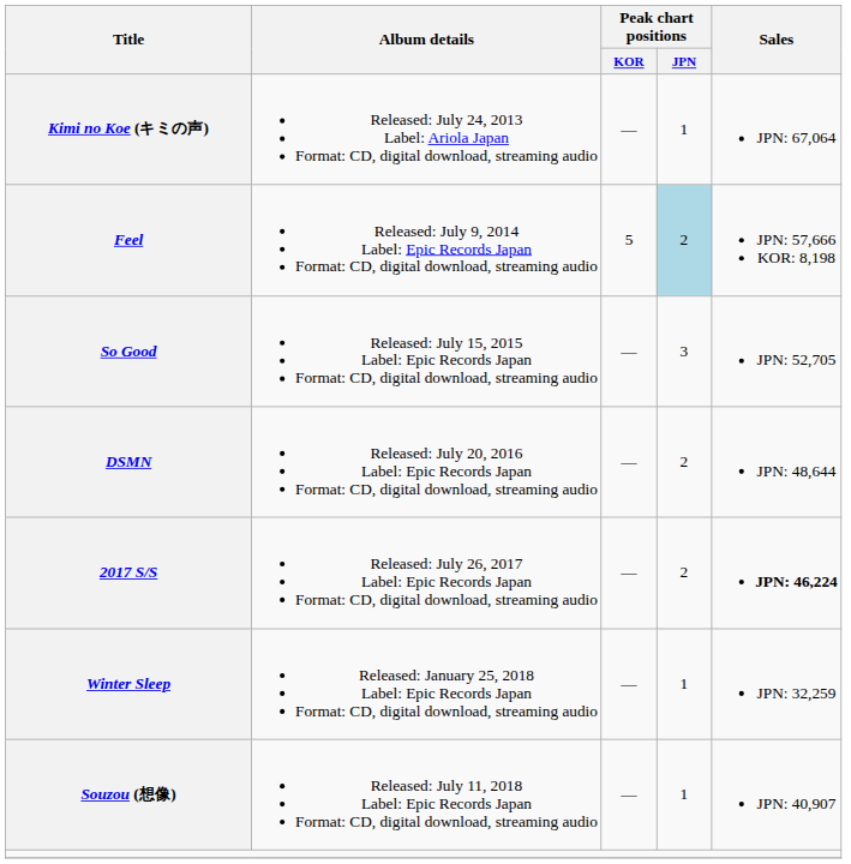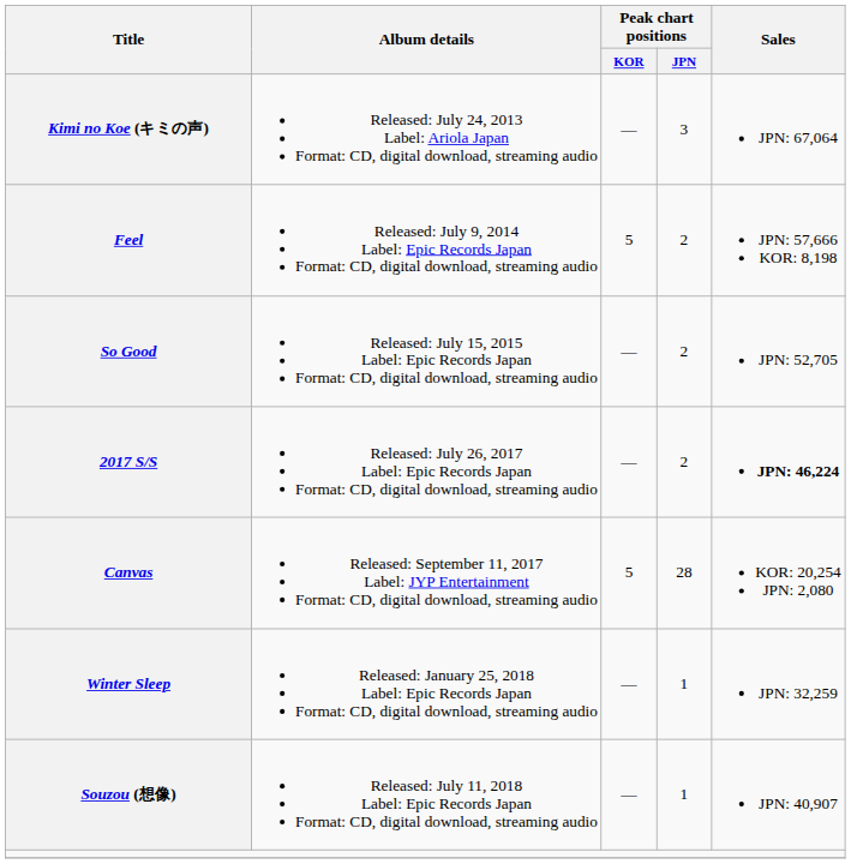 <table class="wikitable plainrowheaders" style="text-align:center;">
 <tr>
 <th rowspan="2" scope="col" style="width:15em;">Title</th>
 <th rowspan="2" scope="col">Album details</th>
 <th colspan="2" scope="col">Peak chart positions</th>
 <th rowspan="2" scope="col">Sales</th>
 </tr>
 <tr>
 <th scope="col" style="width:3em "><small><a href='#'>KOR</a></small><br></th>
 <th scope="col" style="width:3em "><small><a href='#'>JPN</a></small><br></th>
 </tr>
 <tr>
 <th scope="row"><em><a href='#'>Kimi no Koe</a></em> (キミの声)</th>
 <td><br><ul><li>Released: July 24, 2013 </li><li>Label: <a href='#'>Ariola Japan</a></li><li>Format: CD, digital download, streaming audio</li></ul></td>
 <td>—</td>
-<td>1</td>
+<td>3</td>
 <td><br><ul><li>JPN: 67,064</li></ul></td>
 </tr>
 <tr>
 <th scope="row"><em><a href='#'>Feel</a></em></th>
 <td><br><ul><li>Released: July 9, 2014 </li><li>Label: <a href='#'>Epic Records Japan</a></li><li>Format: CD, digital download, streaming audio</li></ul></td>
 <td>5</td>
-<td style="background: lightblue;">2</td>
+<td>2</td>
 <td><br><ul><li>JPN: 57,666</li><li>KOR: 8,198</li></ul></td>
 </tr>
 <tr>
 <th scope="row"><em><a href='#'>So Good</a></em></th>
 <td><br><ul><li>Released: July 15, 2015 </li><li>Label: Epic Records Japan</li><li>Format: CD, digital download, streaming audio</li></ul></td>
 <td>—</td>
-<td>3</td>
+<td>2</td>
 <td><br><ul><li>JPN: 52,705</li></ul></td>
-</tr>
-<tr>
-<th scope="row"><em><a href='#'>DSMN</a></em></th>
-<td><br><ul><li>Released: July 20, 2016 </li><li>Label: Epic Records Japan</li><li>Format: CD, digital download, streaming audio</li></ul></td>
-<td>—</td>
-<td>2</td>
-<td><br><ul><li>JPN: 48,644</li></ul></td>
 </tr>
 <tr>
 <th scope="row"><em><a href='#'>2017 S/S</a></em></th>
 <td><br><ul><li>Released: July 26, 2017 </li><li>Label: Epic Records Japan</li><li>Format: CD, digital download, streaming audio</li></ul></td>
 <td>—</td>
 <td>2</td>
 <td><strong><br><ul><li>JPN: 46,224</li></ul></strong></td>
+</tr>
+<tr>
+<th scope="row"><em><a href='#'>Canvas</a></em></th>
+<td><br><ul><li>Released: September 11, 2017 </li><li>Label: <a href='#'>JYP Entertainment</a></li><li>Format: CD, digital download, streaming audio</li></ul></td>
+<td>5</td>
+<td>28</td>
+<td><br><ul><li>KOR: 20,254</li><li>JPN: 2,080</li></ul></td>
 </tr>
 <tr>
 <th scope="row"><em><a href='#'>Winter Sleep</a></em></th>
 <td><br><ul><li>Released: January 25, 2018 </li><li>Label: Epic Records Japan</li><li>Format: CD, digital download, streaming audio</li></ul></td>
 <td>—</td>
 <td>1</td>
 <td><br><ul><li>JPN: 32,259</li></ul></td>
 </tr>
 <tr>
 <th scope="row"><em><a href='#'>Souzou</a></em> (想像)</th>
 <td><br><ul><li>Released: July 11, 2018 </li><li>Label: Epic Records Japan</li><li>Format: CD, digital download, streaming audio</li></ul></td>
 <td>—</td>
 <td>1</td>
 <td><br><ul><li>JPN: 40,907</li></ul></td>
 </tr>
 <tr>
 <td colspan="5"></td>
 </tr>
 <tr>
 </tr>
 </table>
